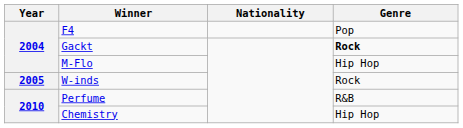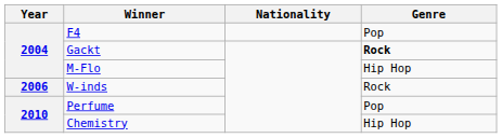 <table class="wikitable plainrowheaders">
 <tr>
 <th width="62">Year</th>
 <th width="180">Winner</th>
 <th width="150">Nationality</th>
 <th width="150">Genre</th>
 </tr>
 <tr>
 <th scope="row" style="text-align:center" rowspan=3><a href='#'>2004</a></th>
 <td><a href='#'>F4</a></td>
 <td></td>
 <td>Pop</td>
 </tr>
 <tr>
 <td><a href='#'>Gackt</a></td>
 <td rowspan="5"></td>
 <td><strong>Rock</strong></td>
 </tr>
 <tr>
 <td><a href='#'>M-Flo</a></td>
 <td>Hip Hop</td>
 </tr>
 <tr>
-<th scope="row" style="text-align:center"><a href='#'>2005</a></th>
+<th scope="row" style="text-align:center"><a href='#'>2006</a></th>
 <td><a href='#'>W-inds</a></td>
 <td>Rock</td>
 </tr>
 <tr>
 <th scope="row" style="text-align:center" rowspan=2><a href='#'>2010</a></th>
 <td><a href='#'>Perfume</a></td>
-<td>R&B</td>
+<td>Pop</td>
 </tr>
 <tr>
 <td><a href='#'>Chemistry</a></td>
 <td>Hip Hop</td>
 </tr>
 </table>
